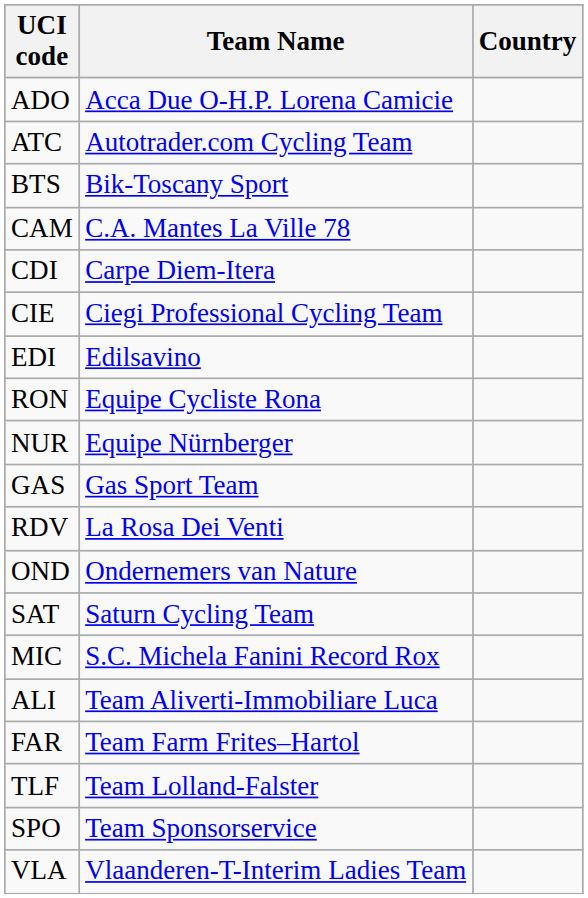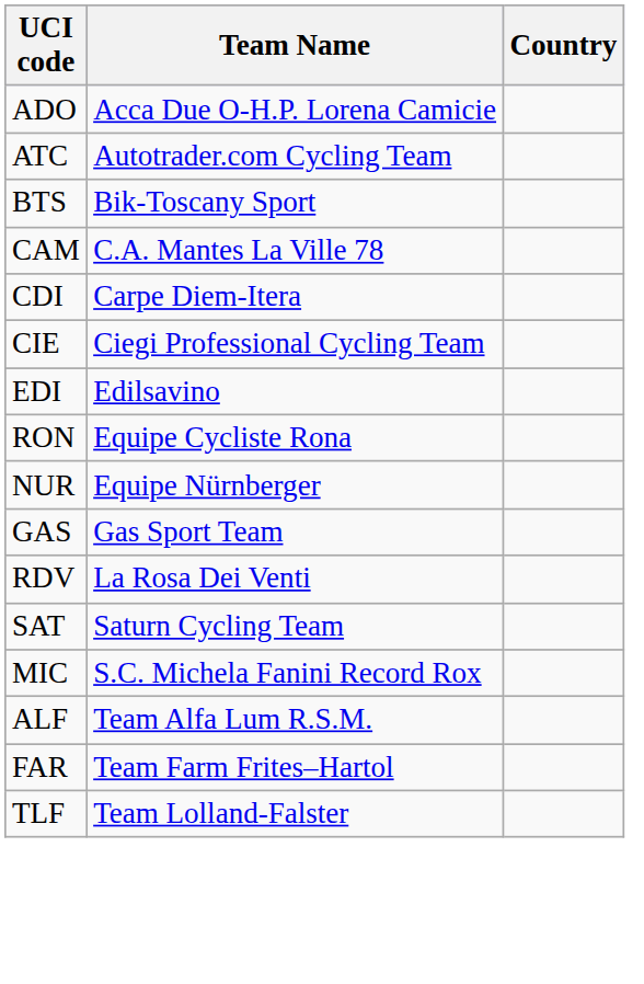 <table class=wikitable>
 <tr Style=background:#ccccff;>
 <th>UCI<br>code</th>
 <th>Team Name</th>
 <th>Country</th>
 </tr>
 <tr>
 <td>ADO</td>
 <td><a href='#'>Acca Due O-H.P. Lorena Camicie</a></td>
 <td></td>
 </tr>
 <tr>
 <td>ATC</td>
 <td><a href='#'>Autotrader.com Cycling Team</a></td>
 <td></td>
 </tr>
 <tr>
 <td>BTS</td>
 <td><a href='#'>Bik-Toscany Sport</a></td>
 <td></td>
 </tr>
 <tr>
 <td>CAM</td>
 <td><a href='#'>C.A. Mantes La Ville 78</a></td>
 <td></td>
 </tr>
 <tr>
 <td>CDI</td>
 <td><a href='#'>Carpe Diem-Itera</a></td>
 <td></td>
 </tr>
 <tr>
 <td>CIE</td>
 <td><a href='#'>Ciegi Professional Cycling Team</a></td>
 <td></td>
 </tr>
 <tr>
 <td>EDI</td>
 <td><a href='#'>Edilsavino</a></td>
 <td></td>
 </tr>
 <tr>
 <td>RON</td>
 <td><a href='#'>Equipe Cycliste Rona</a></td>
 <td></td>
 </tr>
 <tr>
 <td>NUR</td>
 <td><a href='#'>Equipe Nürnberger</a></td>
 <td></td>
 </tr>
 <tr>
 <td>GAS</td>
 <td><a href='#'>Gas Sport Team</a></td>
 <td></td>
 </tr>
 <tr>
 <td>RDV</td>
 <td><a href='#'>La Rosa Dei Venti</a></td>
 <td></td>
 </tr>
 <tr>
-<td>OND</td>
-<td><a href='#'>Ondernemers van Nature</a></td>
-<td></td>
-</tr>
-<tr>
 <td>SAT</td>
 <td><a href='#'>Saturn Cycling Team</a></td>
 <td></td>
 </tr>
 <tr>
 <td>MIC</td>
 <td><a href='#'>S.C. Michela Fanini Record Rox</a></td>
 <td></td>
 </tr>
 <tr>
-<td>ALI</td>
-<td><a href='#'>Team Aliverti-Immobiliare Luca</a></td>
+<td>ALF</td>
+<td><a href='#'>Team Alfa Lum R.S.M.</a></td>
 <td></td>
 </tr>
 <tr>
 <td>FAR</td>
 <td><a href='#'>Team Farm Frites–Hartol</a></td>
 <td></td>
 </tr>
 <tr>
 <td>TLF</td>
 <td><a href='#'>Team Lolland-Falster</a></td>
 <td></td>
 </tr>
-<tr>
-<td>SPO</td>
-<td><a href='#'>Team Sponsorservice</a></td>
-<td></td>
-</tr>
-<tr>
-<td>VLA</td>
-<td><a href='#'>Vlaanderen-T-Interim Ladies Team</a></td>
-<td></td>
-</tr>
 </table>
